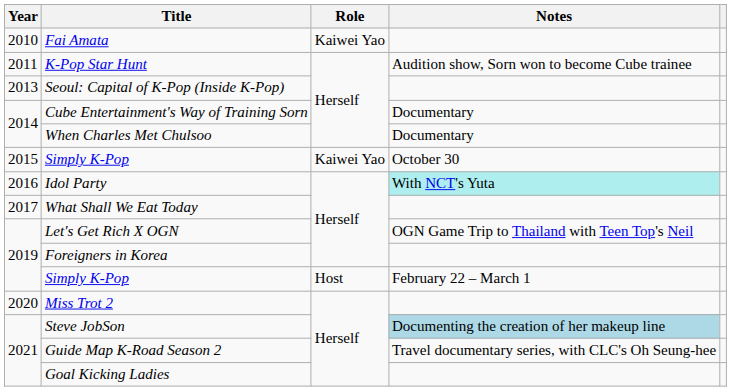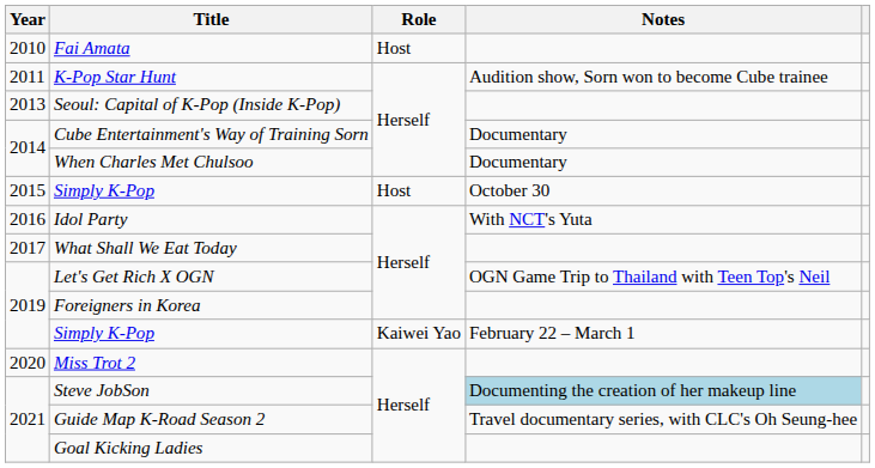 <table class="wikitable sortable plainrowheaders">
 <tr>
 <th>Year</th>
 <th>Title</th>
 <th>Role</th>
 <th>Notes</th>
 <th></th>
 </tr>
 <tr>
 <td>2010</td>
 <td><em><a href='#'>Fai Amata</a></em></td>
-<td>Kaiwei Yao</td>
+<td>Host</td>
 <td></td>
 <td></td>
 </tr>
 <tr>
 <td>2011</td>
 <td><em><a href='#'>K-Pop Star Hunt</a></em></td>
 <td rowspan="4">Herself</td>
 <td>Audition show, Sorn won to become Cube trainee</td>
 <td></td>
 </tr>
 <tr>
 <td>2013</td>
 <td><em>Seoul: Capital of K-Pop (Inside K-Pop)</em></td>
 <td></td>
 <td></td>
 </tr>
 <tr>
 <td rowspan="2">2014</td>
 <td><em>Cube Entertainment's Way of Training Sorn</em></td>
 <td>Documentary</td>
 <td></td>
 </tr>
 <tr>
 <td><em>When Charles Met Chulsoo</em></td>
 <td>Documentary</td>
 <td></td>
 </tr>
 <tr>
 <td>2015</td>
 <td><em><a href='#'>Simply K-Pop</a></em></td>
-<td>Kaiwei Yao</td>
+<td>Host</td>
 <td>October 30</td>
 <td></td>
 </tr>
 <tr>
 <td>2016</td>
 <td><em>Idol Party</em></td>
 <td rowspan="4">Herself</td>
-<td style="background: paleturquoise;">With <a href='#'>NCT</a>'s Yuta</td>
+<td>With <a href='#'>NCT</a>'s Yuta</td>
 <td></td>
 </tr>
 <tr>
 <td>2017</td>
 <td><em>What Shall We Eat Today</em></td>
 <td></td>
 <td></td>
 </tr>
 <tr>
 <td rowspan="3">2019</td>
 <td><em>Let's Get Rich X OGN</em></td>
 <td>OGN Game Trip to <a href='#'>Thailand</a> with <a href='#'>Teen Top</a>'s <a href='#'>Neil</a></td>
 <td></td>
 </tr>
 <tr>
 <td><em>Foreigners in Korea</em></td>
 <td></td>
 <td></td>
 </tr>
 <tr>
 <td><em><a href='#'>Simply K-Pop</a></em></td>
-<td>Host</td>
+<td>Kaiwei Yao</td>
 <td>February 22 – March 1</td>
 <td></td>
 </tr>
 <tr>
 <td>2020</td>
 <td><em><a href='#'>Miss Trot 2</a></em></td>
 <td rowspan="4">Herself</td>
 <td></td>
 <td></td>
 </tr>
 <tr>
 <td rowspan="3">2021</td>
 <td><em>Steve JobSon</em></td>
 <td style="background: lightblue;">Documenting the creation of her makeup line</td>
 <td></td>
 </tr>
 <tr>
 <td><em>Guide Map K-Road Season 2</em></td>
 <td>Travel documentary series, with CLC's Oh Seung-hee</td>
 <td></td>
 </tr>
 <tr>
 <td><em>Goal Kicking Ladies</em></td>
 <td></td>
 <td></td>
 </tr>
 </table>
